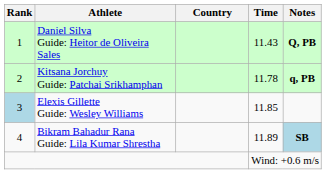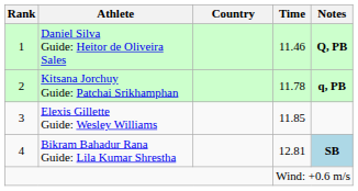 <table class="wikitable sortable" style="text-align:center">
 <tr>
 <th>Rank</th>
 <th style="width:200px">Athlete</th>
 <th style="width:100px">Country</th>
 <th>Time</th>
 <th>Notes</th>
 </tr>
 <tr style="background:#cfc;">
 <td>1</td>
 <td style="text-align:left;"><a href='#'>Daniel Silva</a><br>Guide: <a href='#'>Heitor de Oliveira Sales</a></td>
 <td style="text-align:left;"></td>
-<td>11.43</td>
+<td>11.46</td>
 <td><strong>Q, PB</strong></td>
 </tr>
 <tr style="background:#cfc;">
 <td>2</td>
 <td style="text-align:left;"><a href='#'>Kitsana Jorchuy</a><br>Guide: <a href='#'>Patchai Srikhamphan</a></td>
 <td style="text-align:left;"></td>
 <td>11.78</td>
 <td><strong>q, PB</strong></td>
 </tr>
 <tr>
-<td style="background: lightblue;">3</td>
+<td>3</td>
 <td style="text-align:left;"><a href='#'>Elexis Gillette</a><br>Guide: <a href='#'>Wesley Williams</a></td>
 <td style="text-align:left;"></td>
 <td>11.85</td>
 <td></td>
 </tr>
 <tr>
 <td>4</td>
 <td style="text-align:left;"><a href='#'>Bikram Bahadur Rana</a><br>Guide: <a href='#'>Lila Kumar Shrestha</a></td>
 <td style="text-align:left;"></td>
-<td>11.89</td>
+<td>12.81</td>
 <td style="background: lightblue;"><strong>SB</strong></td>
 </tr>
 <tr class="sortbottom">
 <td colspan="3"></td>
 <td colspan="2">Wind: +0.6 m/s</td>
 </tr>
 </table>
